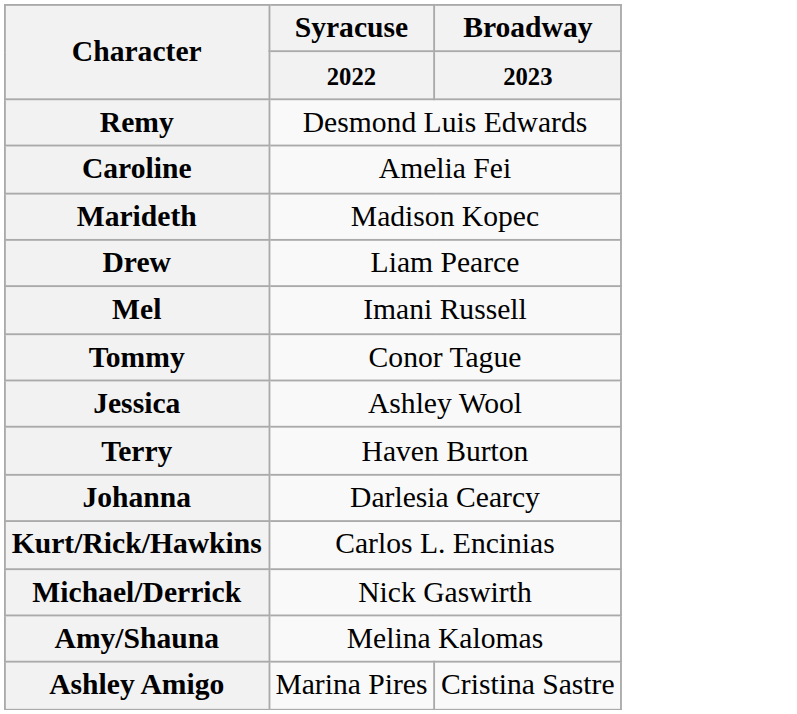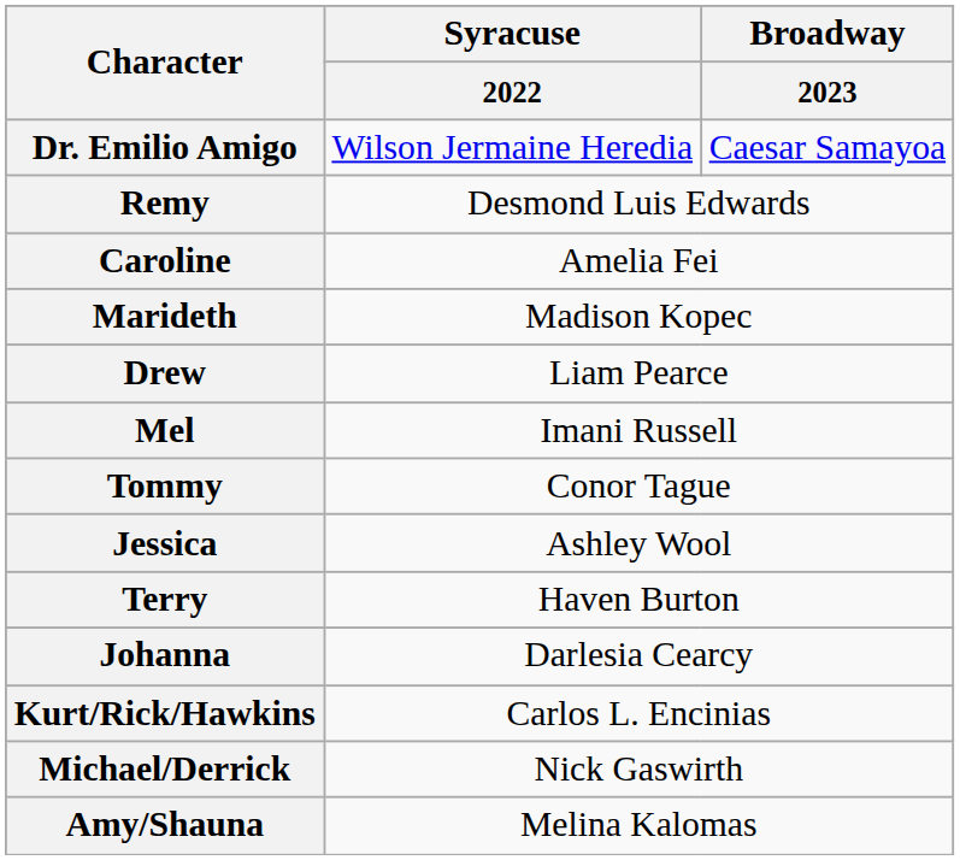 <table class="wikitable">
 <tr>
 <th rowspan="2">Character</th>
 <th>Syracuse</th>
 <th>Broadway</th>
 </tr>
 <tr>
 <th><small>2022</small></th>
 <th><small>2023</small></th>
+</tr>
+<tr>
+<th>Dr. Emilio Amigo</th>
+<td align="center"><a href='#'>Wilson Jermaine Heredia</a></td>
+<td align="center"><a href='#'>Caesar Samayoa</a></td>
 </tr>
 <tr>
 <th>Remy</th>
 <td colspan="2" align="center">Desmond Luis Edwards</td>
 </tr>
 <tr>
 <th>Caroline</th>
 <td colspan="2" align="center">Amelia Fei</td>
 </tr>
 <tr>
 <th>Marideth</th>
 <td colspan="2" align="center">Madison Kopec</td>
 </tr>
 <tr>
 <th>Drew</th>
 <td colspan="2" align="center">Liam Pearce</td>
 </tr>
 <tr>
 <th>Mel</th>
 <td colspan="2" align="center">Imani Russell</td>
 </tr>
 <tr>
 <th>Tommy</th>
 <td colspan="2" align="center">Conor Tague</td>
 </tr>
 <tr>
 <th>Jessica</th>
 <td colspan="2" align="center">Ashley Wool</td>
 </tr>
 <tr>
 <th>Terry</th>
 <td colspan="2" align="center">Haven Burton</td>
 </tr>
 <tr>
 <th>Johanna</th>
 <td colspan="2" align="center">Darlesia Cearcy</td>
 </tr>
 <tr>
 <th>Kurt/Rick/Hawkins</th>
 <td colspan="2" align="center">Carlos L. Encinias</td>
 </tr>
 <tr>
 <th>Michael/Derrick</th>
 <td colspan="2" align="center">Nick Gaswirth</td>
 </tr>
 <tr>
 <th>Amy/Shauna</th>
 <td colspan="2" align="center">Melina Kalomas</td>
 </tr>
-<tr>
-<th>Ashley Amigo</th>
-<td align="center">Marina Pires</td>
-<td align="center">Cristina Sastre</td>
-</tr>
 </table>
